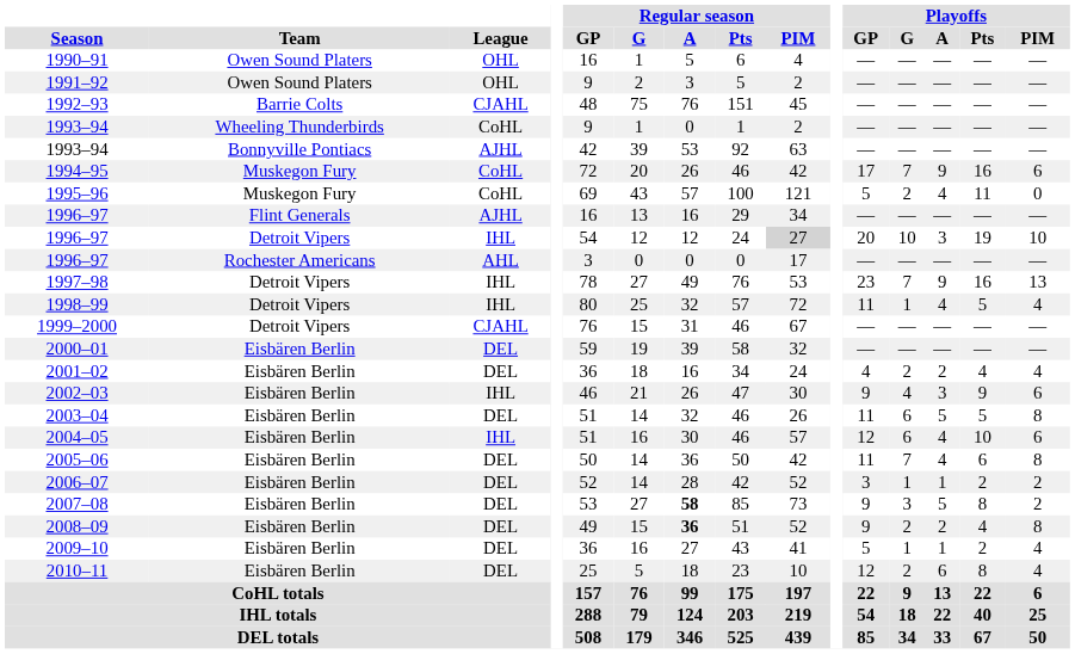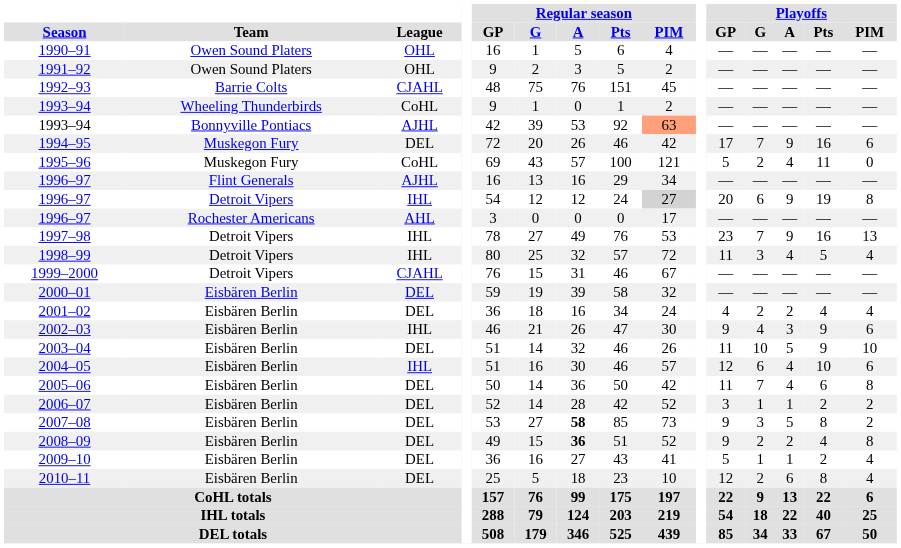 <table border="0" cellpadding="1" cellspacing="0" style="text-align:center; width:60em">
 <tr bgcolor="#e0e0e0">
 <th colspan="3" bgcolor="#ffffff"> </th>
 <th rowspan="99" bgcolor="#ffffff"> </th>
 <th colspan="5"><a href='#'>Regular season</a></th>
 <th rowspan="99" bgcolor="#ffffff"> </th>
 <th colspan="5"><a href='#'>Playoffs</a></th>
 </tr>
 <tr bgcolor="#e0e0e0">
 <th><a href='#'>Season</a></th>
 <th>Team</th>
 <th>League</th>
 <th>GP</th>
 <th><a href='#'>G</a></th>
 <th><a href='#'>A</a></th>
 <th><a href='#'>Pts</a></th>
 <th><a href='#'>PIM</a></th>
 <th>GP</th>
 <th>G</th>
 <th>A</th>
 <th>Pts</th>
 <th>PIM</th>
 </tr>
 <tr>
 <td><a href='#'>1990–91</a></td>
 <td><a href='#'>Owen Sound Platers</a></td>
 <td><a href='#'>OHL</a></td>
 <td>16</td>
 <td>1</td>
 <td>5</td>
 <td>6</td>
 <td>4</td>
 <td>—</td>
 <td>—</td>
 <td>—</td>
 <td>—</td>
 <td>—</td>
 </tr>
 <tr bgcolor="#f0f0f0">
 <td><a href='#'>1991–92</a></td>
 <td>Owen Sound Platers</td>
 <td>OHL</td>
 <td>9</td>
 <td>2</td>
 <td>3</td>
 <td>5</td>
 <td>2</td>
 <td>—</td>
 <td>—</td>
 <td>—</td>
 <td>—</td>
 <td>—</td>
 </tr>
 <tr>
 <td><a href='#'>1992–93</a></td>
 <td><a href='#'>Barrie Colts</a></td>
 <td><a href='#'>CJAHL</a></td>
 <td>48</td>
 <td>75</td>
 <td>76</td>
 <td>151</td>
 <td>45</td>
 <td>—</td>
 <td>—</td>
 <td>—</td>
 <td>—</td>
 <td>—</td>
 </tr>
 <tr bgcolor="#f0f0f0">
 <td><a href='#'>1993–94</a></td>
 <td><a href='#'>Wheeling Thunderbirds</a></td>
 <td>CoHL</td>
 <td>9</td>
 <td>1</td>
 <td>0</td>
 <td>1</td>
 <td>2</td>
 <td>—</td>
 <td>—</td>
 <td>—</td>
 <td>—</td>
 <td>—</td>
 </tr>
 <tr>
 <td>1993–94</td>
 <td><a href='#'>Bonnyville Pontiacs</a></td>
 <td><a href='#'>AJHL</a></td>
 <td>42</td>
 <td>39</td>
 <td>53</td>
 <td>92</td>
-<td>63</td>
+<td style="background: lightsalmon;">63</td>
 <td>—</td>
 <td>—</td>
 <td>—</td>
 <td>—</td>
 <td>—</td>
 </tr>
 <tr bgcolor="#f0f0f0">
 <td><a href='#'>1994–95</a></td>
 <td><a href='#'>Muskegon Fury</a></td>
-<td><a href='#'>CoHL</a></td>
+<td>DEL</td>
 <td>72</td>
 <td>20</td>
 <td>26</td>
 <td>46</td>
 <td>42</td>
 <td>17</td>
 <td>7</td>
 <td>9</td>
 <td>16</td>
 <td>6</td>
 </tr>
 <tr>
 <td><a href='#'>1995–96</a></td>
 <td>Muskegon Fury</td>
 <td>CoHL</td>
 <td>69</td>
 <td>43</td>
 <td>57</td>
 <td>100</td>
 <td>121</td>
 <td>5</td>
 <td>2</td>
 <td>4</td>
 <td>11</td>
 <td>0</td>
 </tr>
 <tr bgcolor="#f0f0f0">
 <td><a href='#'>1996–97</a></td>
 <td><a href='#'>Flint Generals</a></td>
 <td><a href='#'>AJHL</a></td>
 <td>16</td>
 <td>13</td>
 <td>16</td>
 <td>29</td>
 <td>34</td>
 <td>—</td>
 <td>—</td>
 <td>—</td>
 <td>—</td>
 <td>—</td>
 </tr>
 <tr>
 <td><a href='#'>1996–97</a></td>
 <td><a href='#'>Detroit Vipers</a></td>
 <td><a href='#'>IHL</a></td>
 <td>54</td>
 <td>12</td>
 <td>12</td>
 <td>24</td>
 <td style="background: lightgrey;">27</td>
 <td>20</td>
-<td>10</td>
-<td>3</td>
+<td>6</td>
+<td>9</td>
 <td>19</td>
-<td>10</td>
+<td>8</td>
 </tr>
 <tr bgcolor="#f0f0f0">
 <td><a href='#'>1996–97</a></td>
 <td><a href='#'>Rochester Americans</a></td>
 <td><a href='#'>AHL</a></td>
 <td>3</td>
 <td>0</td>
 <td>0</td>
 <td>0</td>
 <td>17</td>
 <td>—</td>
 <td>—</td>
 <td>—</td>
 <td>—</td>
 <td>—</td>
 </tr>
 <tr>
 <td><a href='#'>1997–98</a></td>
 <td>Detroit Vipers</td>
 <td>IHL</td>
 <td>78</td>
 <td>27</td>
 <td>49</td>
 <td>76</td>
 <td>53</td>
 <td>23</td>
 <td>7</td>
 <td>9</td>
 <td>16</td>
 <td>13</td>
 </tr>
 <tr bgcolor="#f0f0f0">
 <td><a href='#'>1998–99</a></td>
 <td>Detroit Vipers</td>
 <td>IHL</td>
 <td>80</td>
 <td>25</td>
 <td>32</td>
 <td>57</td>
 <td>72</td>
 <td>11</td>
-<td>1</td>
+<td>3</td>
 <td>4</td>
 <td>5</td>
 <td>4</td>
 </tr>
 <tr>
 <td><a href='#'>1999–2000</a></td>
 <td>Detroit Vipers</td>
 <td><a href='#'>CJAHL</a></td>
 <td>76</td>
 <td>15</td>
 <td>31</td>
 <td>46</td>
 <td>67</td>
 <td>—</td>
 <td>—</td>
 <td>—</td>
 <td>—</td>
 <td>—</td>
 </tr>
 <tr bgcolor="#f0f0f0">
 <td><a href='#'>2000–01</a></td>
 <td><a href='#'>Eisbären Berlin</a></td>
 <td><a href='#'>DEL</a></td>
 <td>59</td>
 <td>19</td>
 <td>39</td>
 <td>58</td>
 <td>32</td>
 <td>—</td>
 <td>—</td>
 <td>—</td>
 <td>—</td>
 <td>—</td>
 </tr>
 <tr>
 <td><a href='#'>2001–02</a></td>
 <td>Eisbären Berlin</td>
 <td>DEL</td>
 <td>36</td>
 <td>18</td>
 <td>16</td>
 <td>34</td>
 <td>24</td>
 <td>4</td>
 <td>2</td>
 <td>2</td>
 <td>4</td>
 <td>4</td>
 </tr>
 <tr bgcolor="#f0f0f0">
 <td><a href='#'>2002–03</a></td>
 <td>Eisbären Berlin</td>
 <td>IHL</td>
 <td>46</td>
 <td>21</td>
 <td>26</td>
 <td>47</td>
 <td>30</td>
 <td>9</td>
 <td>4</td>
 <td>3</td>
 <td>9</td>
 <td>6</td>
 </tr>
 <tr>
 <td><a href='#'>2003–04</a></td>
 <td>Eisbären Berlin</td>
 <td>DEL</td>
 <td>51</td>
 <td>14</td>
 <td>32</td>
 <td>46</td>
 <td>26</td>
 <td>11</td>
-<td>6</td>
+<td>10</td>
 <td>5</td>
-<td>5</td>
-<td>8</td>
+<td>9</td>
+<td>10</td>
 </tr>
 <tr bgcolor="#f0f0f0">
 <td><a href='#'>2004–05</a></td>
 <td>Eisbären Berlin</td>
 <td><a href='#'>IHL</a></td>
 <td>51</td>
 <td>16</td>
 <td>30</td>
 <td>46</td>
 <td>57</td>
 <td>12</td>
 <td>6</td>
 <td>4</td>
 <td>10</td>
 <td>6</td>
 </tr>
 <tr>
 <td><a href='#'>2005–06</a></td>
 <td>Eisbären Berlin</td>
 <td>DEL</td>
 <td>50</td>
 <td>14</td>
 <td>36</td>
 <td>50</td>
 <td>42</td>
 <td>11</td>
 <td>7</td>
 <td>4</td>
 <td>6</td>
 <td>8</td>
 </tr>
 <tr bgcolor="#f0f0f0">
 <td><a href='#'>2006–07</a></td>
 <td>Eisbären Berlin</td>
 <td>DEL</td>
 <td>52</td>
 <td>14</td>
 <td>28</td>
 <td>42</td>
 <td>52</td>
 <td>3</td>
 <td>1</td>
 <td>1</td>
 <td>2</td>
 <td>2</td>
 </tr>
 <tr>
 <td><a href='#'>2007–08</a></td>
 <td>Eisbären Berlin</td>
 <td>DEL</td>
 <td>53</td>
 <td>27</td>
 <td><strong>58</strong></td>
 <td>85</td>
 <td>73</td>
 <td>9</td>
 <td>3</td>
 <td>5</td>
 <td>8</td>
 <td>2</td>
 </tr>
 <tr bgcolor="#f0f0f0">
 <td><a href='#'>2008–09</a></td>
 <td>Eisbären Berlin</td>
 <td>DEL</td>
 <td>49</td>
 <td>15</td>
 <td><strong>36</strong></td>
 <td>51</td>
 <td>52</td>
 <td>9</td>
 <td>2</td>
 <td>2</td>
 <td>4</td>
 <td>8</td>
 </tr>
 <tr>
 <td><a href='#'>2009–10</a></td>
 <td>Eisbären Berlin</td>
 <td>DEL</td>
 <td>36</td>
 <td>16</td>
 <td>27</td>
 <td>43</td>
 <td>41</td>
 <td>5</td>
 <td>1</td>
 <td>1</td>
 <td>2</td>
 <td>4</td>
 </tr>
 <tr bgcolor="#f0f0f0">
 <td><a href='#'>2010–11</a></td>
 <td>Eisbären Berlin</td>
 <td>DEL</td>
 <td>25</td>
 <td>5</td>
 <td>18</td>
 <td>23</td>
 <td>10</td>
 <td>12</td>
 <td>2</td>
 <td>6</td>
 <td>8</td>
 <td>4</td>
 </tr>
 <tr bgcolor="#e0e0e0">
 <th colspan="3">CoHL totals</th>
 <th>157</th>
 <th>76</th>
 <th>99</th>
 <th>175</th>
 <th>197</th>
 <th>22</th>
 <th>9</th>
 <th>13</th>
 <th>22</th>
 <th>6</th>
 </tr>
 <tr bgcolor="#e0e0e0">
 <th colspan="3">IHL totals</th>
 <th>288</th>
 <th>79</th>
 <th>124</th>
 <th>203</th>
 <th>219</th>
 <th>54</th>
 <th>18</th>
 <th>22</th>
 <th>40</th>
 <th>25</th>
 </tr>
 <tr bgcolor="#e0e0e0">
 <th colspan="3">DEL totals</th>
 <th>508</th>
 <th>179</th>
 <th>346</th>
 <th>525</th>
 <th>439</th>
 <th>85</th>
 <th>34</th>
 <th>33</th>
 <th>67</th>
 <th>50</th>
 </tr>
 </table>
